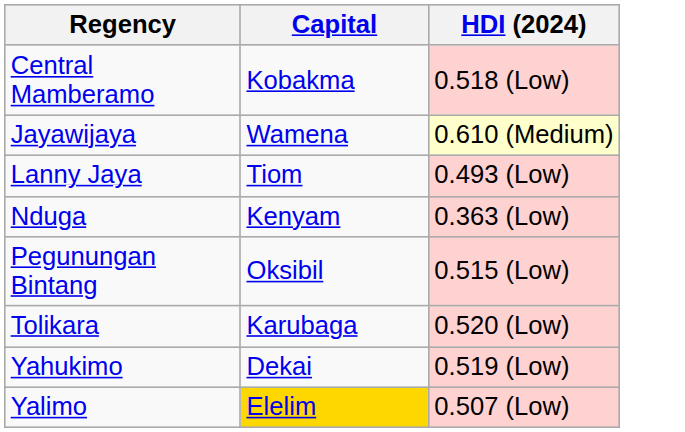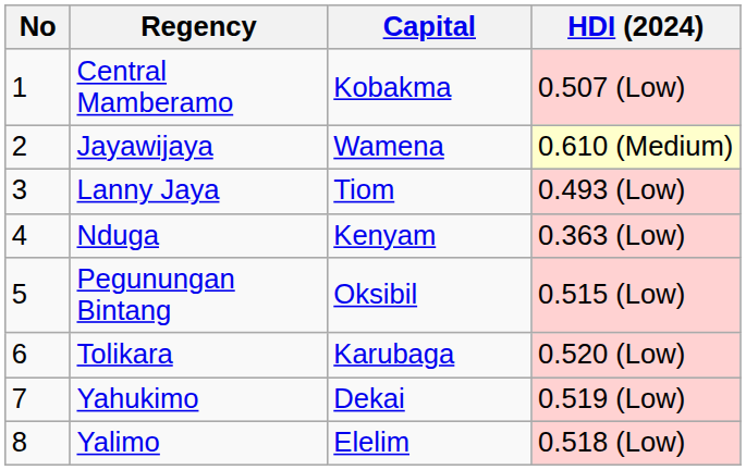 <table class="wikitable sortable">
 <tr>
+<th width="30">No</th>
 <th width="140">Regency</th>
 <th width="110"><a href='#'>Capital</a></th>
 <th><a href='#'>HDI</a> (2024)</th>
 </tr>
 <tr>
+<td>1</td>
 <td><a href='#'>Central Mamberamo</a></td>
 <td><a href='#'>Kobakma</a></td>
-<td style="background-color:#FFD2D2">0.518 (Low)</td>
+<td style="background-color:#FFD2D2">0.507 (Low)</td>
 </tr>
 <tr>
+<td>2</td>
 <td><a href='#'>Jayawijaya</a></td>
 <td><a href='#'>Wamena</a></td>
 <td style="background-color:#FFFFCC">0.610 (Medium)</td>
 </tr>
 <tr>
+<td>3</td>
 <td><a href='#'>Lanny Jaya</a></td>
 <td><a href='#'>Tiom</a></td>
 <td style="background-color:#FFD2D2">0.493 (Low)</td>
 </tr>
 <tr>
+<td>4</td>
 <td><a href='#'>Nduga</a></td>
 <td><a href='#'>Kenyam</a></td>
 <td style="background-color:#FFD2D2">0.363 (Low)</td>
 </tr>
 <tr>
+<td>5</td>
 <td><a href='#'>Pegunungan Bintang</a></td>
 <td><a href='#'>Oksibil</a></td>
 <td style="background-color:#FFD2D2">0.515 (Low)</td>
 </tr>
 <tr>
+<td>6</td>
 <td><a href='#'>Tolikara</a></td>
 <td><a href='#'>Karubaga</a></td>
 <td style="background-color:#FFD2D2">0.520 (Low)</td>
 </tr>
 <tr>
+<td>7</td>
 <td><a href='#'>Yahukimo</a></td>
 <td><a href='#'>Dekai</a></td>
 <td style="background-color:#FFD2D2">0.519 (Low)</td>
 </tr>
 <tr>
+<td>8</td>
 <td><a href='#'>Yalimo</a></td>
-<td style="background: gold;"><a href='#'>Elelim</a></td>
-<td style="background-color:#FFD2D2">0.507 (Low)</td>
+<td><a href='#'>Elelim</a></td>
+<td style="background-color:#FFD2D2">0.518 (Low)</td>
 </tr>
 </table>
